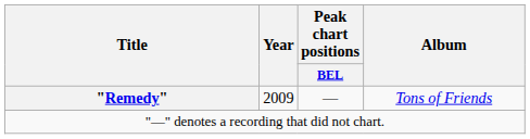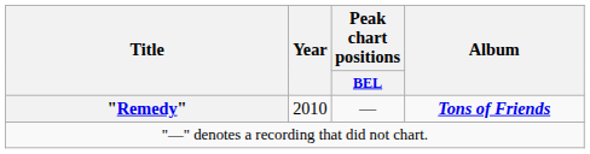 <table class="wikitable plainrowheaders" style="text-align:center;">
 <tr>
 <th scope="col" rowspan="2" style="width:16em;">Title</th>
 <th scope="col" rowspan="2">Year</th>
 <th scope="col" colspan="1">Peak chart positions</th>
 <th scope="col" rowspan="2" style="width:10em;">Album</th>
 </tr>
 <tr>
 <th scope="col" style="width:2.2em;font-size:85%;"><a href='#'>BEL</a><br></th>
 </tr>
 <tr>
 <th scope="row">"<a href='#'>Remedy</a>"<br></th>
-<td>2009</td>
+<td>2010</td>
 <td>—</td>
-<td><em><a href='#'>Tons of Friends</a></em></td>
+<td><strong><em><a href='#'>Tons of Friends</a></em></strong></td>
 </tr>
 <tr>
 <td colspan="14" style="font-size:90%">"—" denotes a recording that did not chart.</td>
 </tr>
 </table>
